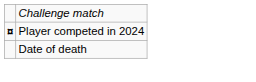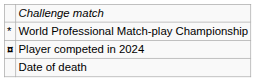 <table class="wikitable text-size=90%">
 <tr>
 <td></td>
 <td><em>Challenge match</em></td>
+</tr>
+<tr>
+<td>*</td>
+<td>World Professional Match-play Championship</td>
 </tr>
 <tr>
 <td><strong>¤</strong></td>
 <td>Player competed in 2024</td>
 </tr>
 <tr>
 <td></td>
 <td>Date of death</td>
 </tr>
 </table>
